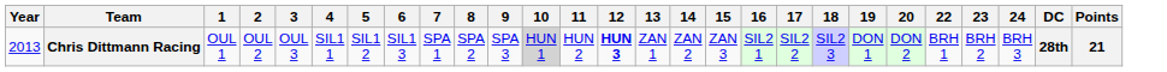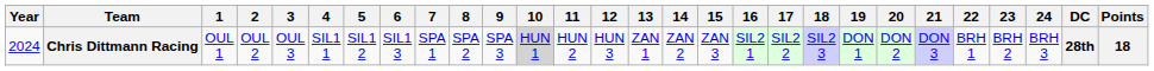 <table class="wikitable" style="text-align:center; font-size:85%">
 <tr>
 <th>Year</th>
 <th>Team</th>
 <th>1</th>
 <th>2</th>
 <th>3</th>
 <th>4</th>
 <th>5</th>
 <th>6</th>
 <th>7</th>
 <th>8</th>
 <th>9</th>
 <th>10</th>
 <th>11</th>
 <th>12</th>
 <th>13</th>
 <th>14</th>
 <th>15</th>
 <th>16</th>
 <th>17</th>
 <th>18</th>
 <th>19</th>
 <th>20</th>
+<th>21</th>
 <th>22</th>
 <th>23</th>
 <th>24</th>
 <th>DC</th>
 <th>Points</th>
 </tr>
 <tr>
-<td><a href='#'>2013</a></td>
+<td><a href='#'>2024</a></td>
 <th nowrap>Chris Dittmann Racing</th>
 <td><a href='#'>OUL<br>1</a></td>
 <td><a href='#'>OUL<br>2</a></td>
 <td><a href='#'>OUL<br>3</a></td>
 <td><a href='#'>SIL1<br>1</a></td>
 <td><a href='#'>SIL1<br>2</a></td>
 <td><a href='#'>SIL1<br>3</a></td>
 <td><a href='#'>SPA<br>1</a></td>
 <td><a href='#'>SPA<br>2</a></td>
 <td><a href='#'>SPA<br>3</a></td>
 <td style="background: lightgrey;"><a href='#'>HUN<br>1</a></td>
 <td><a href='#'>HUN<br>2</a></td>
-<td><strong><a href='#'>HUN<br>3</a></strong></td>
+<td><a href='#'>HUN<br>3</a></td>
 <td><a href='#'>ZAN<br>1</a></td>
 <td><a href='#'>ZAN<br>2</a></td>
 <td><a href='#'>ZAN<br>3</a></td>
 <td style="background:#DFFFDF;"><a href='#'>SIL2<br>1</a><br></td>
 <td style="background:#DFFFDF;"><a href='#'>SIL2<br>2</a><br></td>
 <td style="background:#CFCFFF;"><a href='#'>SIL2<br>3</a><br></td>
 <td style="background:#DFFFDF;"><a href='#'>DON<br>1</a><br></td>
 <td style="background:#DFFFDF;"><a href='#'>DON<br>2</a><br></td>
+<td style="background:#CFCFFF;"><a href='#'>DON<br>3</a><br></td>
 <td><a href='#'>BRH<br>1</a></td>
 <td><a href='#'>BRH<br>2</a></td>
 <td><a href='#'>BRH<br>3</a></td>
 <th>28th</th>
-<th>21</th>
+<th>18</th>
 </tr>
 </table>
